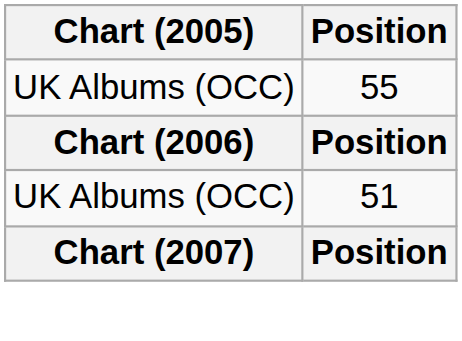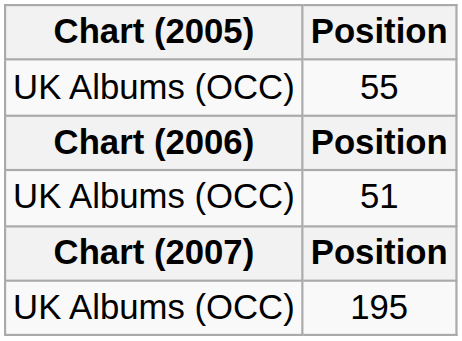 <table class="wikitable">
 <tr>
 <th>Chart (2005)</th>
 <th>Position</th>
 </tr>
 <tr>
 <td>UK Albums (OCC)</td>
 <td align="center">55</td>
 </tr>
 <tr>
 <th>Chart (2006)</th>
 <th>Position</th>
 </tr>
 <tr>
 <td>UK Albums (OCC)</td>
 <td align="center">51</td>
 </tr>
 <tr>
 <th>Chart (2007)</th>
 <th>Position</th>
 </tr>
+<tr>
+<td>UK Albums (OCC)</td>
+<td align="center">195</td>
+</tr>
 </table>
